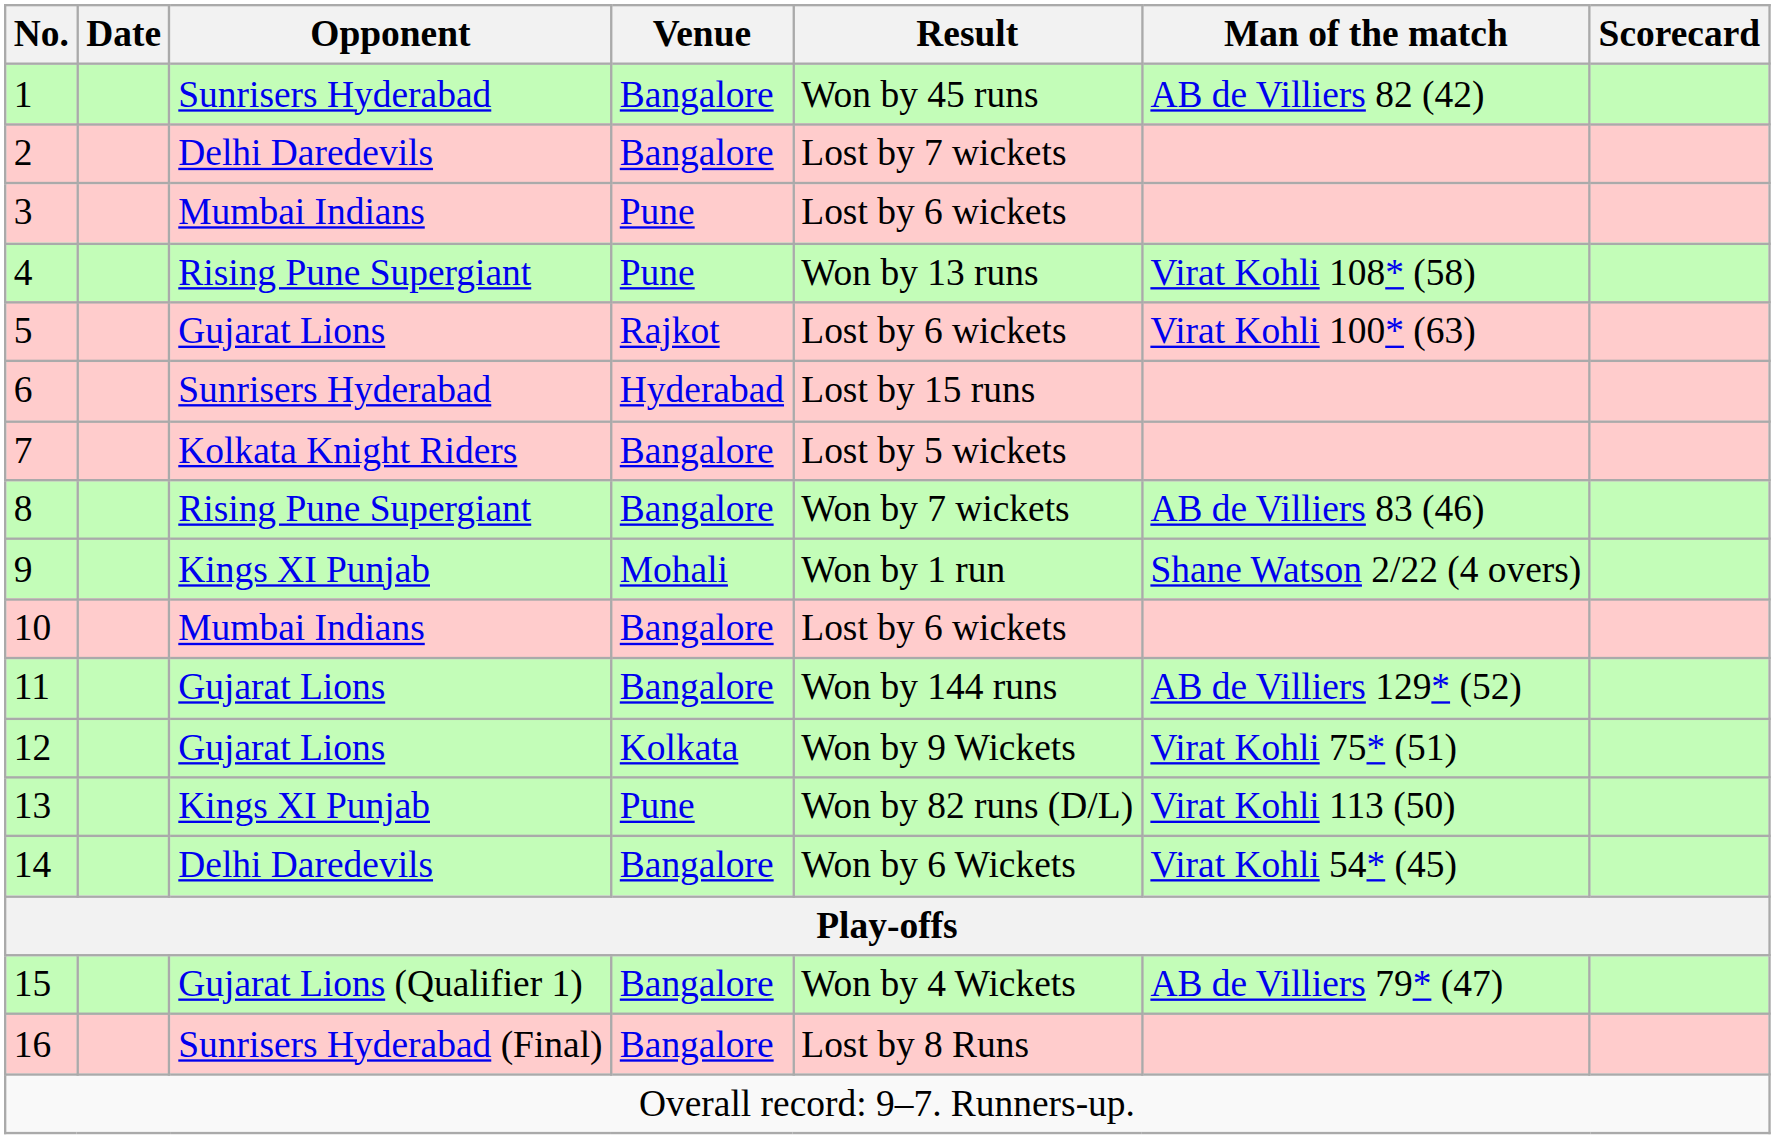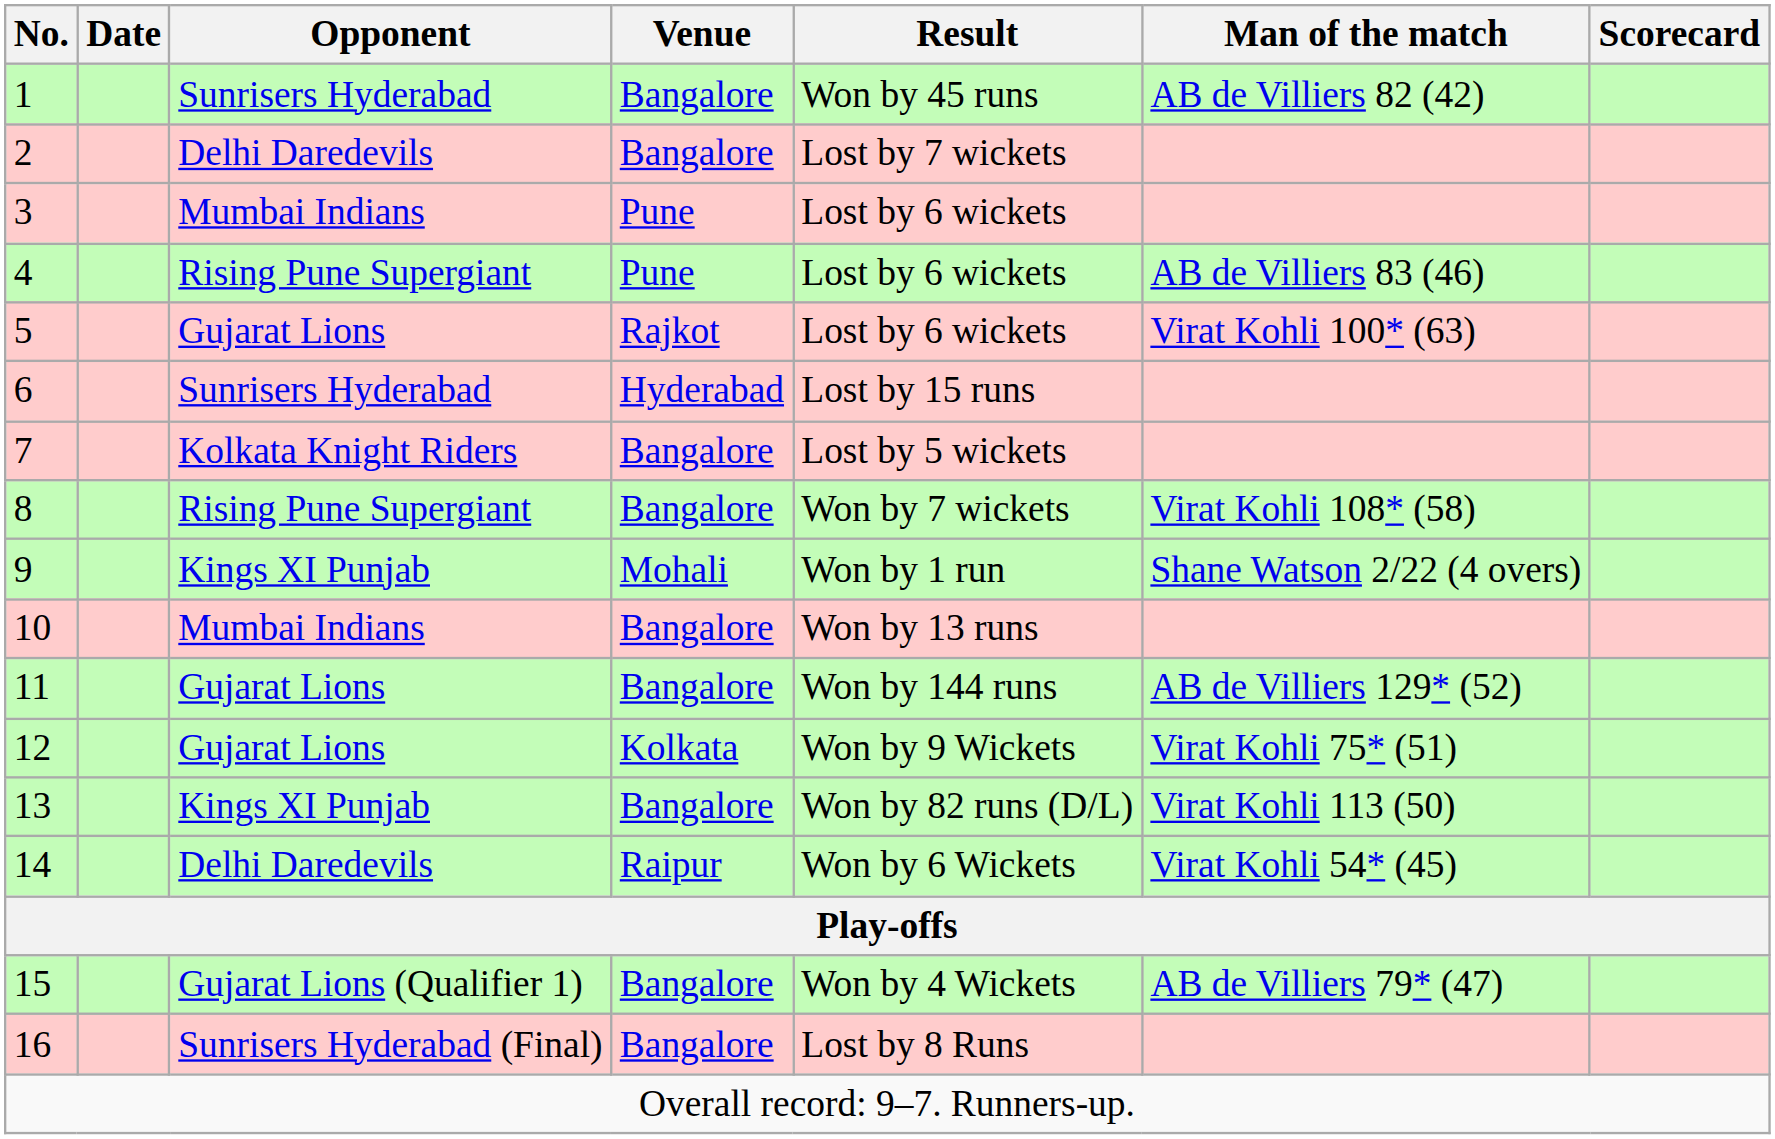 <table class="wikitable sortable">
 <tr>
 <th>No.</th>
 <th>Date</th>
 <th>Opponent</th>
 <th>Venue</th>
 <th>Result</th>
 <th>Man of the match</th>
 <th>Scorecard</th>
 </tr>
 <tr style="background:#c3fdb8;">
 <td>1</td>
 <td></td>
 <td><a href='#'>Sunrisers Hyderabad</a></td>
 <td><a href='#'>Bangalore</a></td>
 <td>Won by 45 runs</td>
 <td><a href='#'>AB de Villiers</a> 82 (42)</td>
 <td></td>
 </tr>
 <tr style="background:#fcc;">
 <td>2</td>
 <td></td>
 <td><a href='#'>Delhi Daredevils</a></td>
 <td><a href='#'>Bangalore</a></td>
 <td>Lost by 7 wickets</td>
 <td></td>
 <td></td>
 </tr>
 <tr style="background:#fcc;">
 <td>3</td>
 <td></td>
 <td><a href='#'>Mumbai Indians</a></td>
 <td><a href='#'>Pune</a></td>
 <td>Lost by 6 wickets</td>
 <td></td>
 <td></td>
 </tr>
 <tr style="background:#c3fdb8;">
 <td>4</td>
 <td></td>
 <td><a href='#'>Rising Pune Supergiant</a></td>
 <td><a href='#'>Pune</a></td>
-<td>Won by 13 runs</td>
-<td><a href='#'>Virat Kohli</a> 108<a href='#'>*</a> (58)</td>
+<td>Lost by 6 wickets</td>
+<td><a href='#'>AB de Villiers</a> 83 (46)</td>
 <td></td>
 </tr>
 <tr style="background:#fcc;">
 <td>5</td>
 <td></td>
 <td><a href='#'>Gujarat Lions</a></td>
 <td><a href='#'>Rajkot</a></td>
 <td>Lost by 6 wickets</td>
 <td><a href='#'>Virat Kohli</a> 100<a href='#'>*</a> (63)</td>
 <td></td>
 </tr>
 <tr style="background:#fcc;">
 <td>6</td>
 <td></td>
 <td><a href='#'>Sunrisers Hyderabad</a></td>
 <td><a href='#'>Hyderabad</a></td>
 <td>Lost by 15 runs</td>
 <td></td>
 <td></td>
 </tr>
 <tr style="background:#fcc;">
 <td>7</td>
 <td></td>
 <td><a href='#'>Kolkata Knight Riders</a></td>
 <td><a href='#'>Bangalore</a></td>
 <td>Lost by 5 wickets</td>
 <td></td>
 <td></td>
 </tr>
 <tr style="background:#c3fdb8;">
 <td>8</td>
 <td></td>
 <td><a href='#'>Rising Pune Supergiant</a></td>
 <td><a href='#'>Bangalore</a></td>
 <td>Won by 7 wickets</td>
-<td><a href='#'>AB de Villiers</a> 83 (46)</td>
+<td><a href='#'>Virat Kohli</a> 108<a href='#'>*</a> (58)</td>
 <td></td>
 </tr>
 <tr style="background:#c3fdb8;">
 <td>9</td>
 <td></td>
 <td><a href='#'>Kings XI Punjab</a></td>
 <td><a href='#'>Mohali</a></td>
 <td>Won by 1 run</td>
 <td><a href='#'>Shane Watson</a> 2/22 (4 overs)</td>
 <td></td>
 </tr>
 <tr style="background:#fcc;">
 <td>10</td>
 <td></td>
 <td><a href='#'>Mumbai Indians</a></td>
 <td><a href='#'>Bangalore</a></td>
-<td>Lost by 6 wickets</td>
+<td>Won by 13 runs</td>
 <td></td>
 <td></td>
 </tr>
 <tr style="background:#c3fdb8;">
 <td>11</td>
 <td></td>
 <td><a href='#'>Gujarat Lions</a></td>
 <td><a href='#'>Bangalore</a></td>
 <td>Won by 144 runs</td>
 <td><a href='#'>AB de Villiers</a> 129<a href='#'>*</a> (52)</td>
 <td></td>
 </tr>
 <tr style="background:#c3fdb8;">
 <td>12</td>
 <td></td>
 <td><a href='#'>Gujarat Lions</a></td>
 <td><a href='#'>Kolkata</a></td>
 <td>Won by 9 Wickets</td>
 <td><a href='#'>Virat Kohli</a> 75<a href='#'>*</a> (51)</td>
 <td></td>
 </tr>
 <tr style="background:#c3fdb8;">
 <td>13</td>
 <td></td>
 <td><a href='#'>Kings XI Punjab</a></td>
-<td><a href='#'>Pune</a></td>
+<td><a href='#'>Bangalore</a></td>
 <td>Won by 82 runs (D/L)</td>
 <td><a href='#'>Virat Kohli</a> 113 (50)</td>
 <td></td>
 </tr>
 <tr style="background:#c3fdb8;">
 <td>14</td>
 <td></td>
 <td><a href='#'>Delhi Daredevils</a></td>
-<td><a href='#'>Bangalore</a></td>
+<td><a href='#'>Raipur</a></td>
 <td>Won by 6 Wickets</td>
 <td><a href='#'>Virat Kohli</a> 54<a href='#'>*</a> (45)</td>
 <td></td>
 </tr>
 <tr>
 <th colspan="7" style="text-align:center;">Play-offs</th>
 </tr>
 <tr style="background:#c3fdb8;">
 <td>15</td>
 <td></td>
 <td><a href='#'>Gujarat Lions</a> (Qualifier 1)</td>
 <td><a href='#'>Bangalore</a></td>
 <td>Won by 4 Wickets</td>
 <td><a href='#'>AB de Villiers</a> 79<a href='#'>*</a> (47)</td>
 <td></td>
 </tr>
 <tr style="background:#fcc;">
 <td>16</td>
 <td></td>
 <td><a href='#'>Sunrisers Hyderabad</a> (Final)</td>
 <td><a href='#'>Bangalore</a></td>
 <td>Lost by 8 Runs</td>
 <td></td>
 <td></td>
 </tr>
 <tr>
 <td colspan="7" style="text-align:center;">Overall record: 9–7. Runners-up.</td>
 </tr>
 </table>
